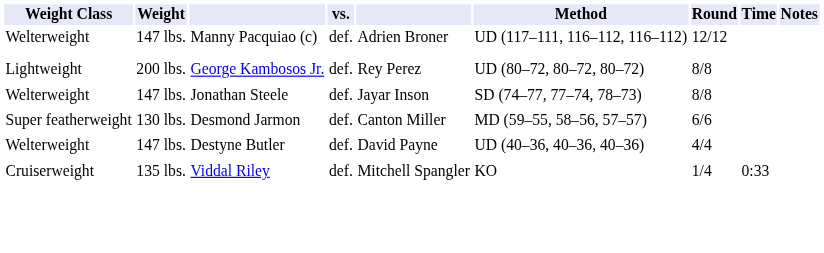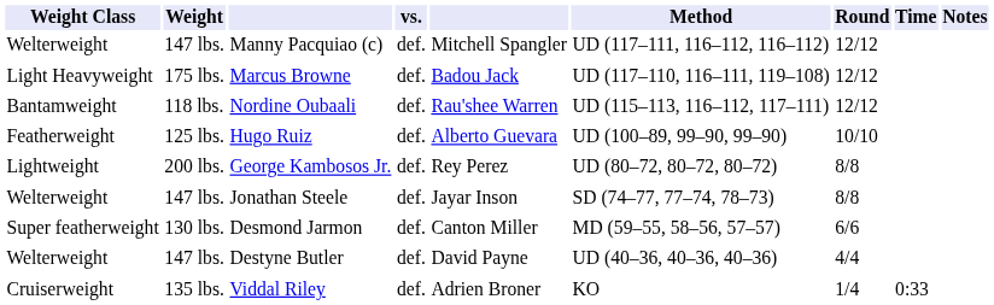 <table class="toccolours" style="font-size: 85%;">
 <tr>
 <th style="background:#e6e8fa; color:#000; text-align:center;">Weight Class</th>
 <th style="background:#e6e8fa; color:#000; text-align:center;">Weight</th>
 <th style="background:#e6e8fa; color:#000; text-align:center;"></th>
 <th style="background:#e6e8fa; color:#000; text-align:center;">vs.</th>
 <th style="background:#e6e8fa; color:#000; text-align:center;"></th>
 <th style="background:#e6e8fa; color:#000; text-align:center;">Method</th>
 <th style="background:#e6e8fa; color:#000; text-align:center;">Round</th>
 <th style="background:#e6e8fa; color:#000; text-align:center;">Time</th>
 <th style="background:#e6e8fa; color:#000; text-align:center;">Notes</th>
 </tr>
 <tr>
 <td>Welterweight</td>
 <td>147 lbs.</td>
 <td> Manny Pacquiao (c)</td>
 <td>def.</td>
-<td> Adrien Broner</td>
+<td> Mitchell Spangler</td>
 <td>UD (117–111, 116–112, 116–112)</td>
 <td>12/12</td>
 <td></td>
 <td></td>
 </tr>
 <tr>
 </tr>
 <tr>
+<td>Light Heavyweight</td>
+<td>175 lbs.</td>
+<td> <a href='#'>Marcus Browne</a></td>
+<td>def.</td>
+<td> <a href='#'>Badou Jack</a></td>
+<td>UD (117–110, 116–111, 119–108)</td>
+<td>12/12</td>
+<td></td>
+<td></td>
 </tr>
 <tr>
+</tr>
+<tr>
+<td>Bantamweight</td>
+<td>118 lbs.</td>
+<td> <a href='#'>Nordine Oubaali</a></td>
+<td>def.</td>
+<td> <a href='#'>Rau'shee Warren</a></td>
+<td>UD (115–113, 116–112, 117–111)</td>
+<td>12/12</td>
+<td></td>
+<td></td>
+</tr>
+<tr>
+</tr>
+<tr>
+<td>Featherweight</td>
+<td>125 lbs.</td>
+<td> <a href='#'>Hugo Ruiz</a></td>
+<td>def.</td>
+<td> <a href='#'>Alberto Guevara</a></td>
+<td>UD (100–89, 99–90, 99–90)</td>
+<td>10/10</td>
+<td></td>
+<td></td>
 </tr>
 <tr>
 </tr>
 <tr>
 <td>Lightweight</td>
 <td>200 lbs.</td>
 <td> <a href='#'>George Kambosos Jr.</a></td>
 <td>def.</td>
 <td> Rey Perez</td>
 <td>UD (80–72, 80–72, 80–72)</td>
 <td>8/8</td>
 <td></td>
 <td></td>
 </tr>
 <tr>
 </tr>
 <tr>
 <td>Welterweight</td>
 <td>147 lbs.</td>
 <td> Jonathan Steele</td>
 <td>def.</td>
 <td> Jayar Inson</td>
 <td>SD (74–77, 77–74, 78–73)</td>
 <td>8/8</td>
 <td></td>
 <td></td>
 </tr>
 <tr>
 </tr>
 <tr>
 <td>Super featherweight</td>
 <td>130 lbs.</td>
 <td> Desmond Jarmon</td>
 <td>def.</td>
 <td> Canton Miller</td>
 <td>MD (59–55, 58–56, 57–57)</td>
 <td>6/6</td>
 <td></td>
 <td></td>
 </tr>
 <tr>
 </tr>
 <tr>
 <td>Welterweight</td>
 <td>147 lbs.</td>
 <td> Destyne Butler</td>
 <td>def.</td>
 <td> David Payne</td>
 <td>UD (40–36, 40–36, 40–36)</td>
 <td>4/4</td>
 <td></td>
 <td></td>
 </tr>
 <tr>
 </tr>
 <tr>
 <td>Cruiserweight</td>
 <td>135 lbs.</td>
 <td> <a href='#'>Viddal Riley</a></td>
 <td>def.</td>
-<td> Mitchell Spangler</td>
+<td> Adrien Broner</td>
 <td>KO</td>
 <td>1/4</td>
 <td>0:33</td>
 <td></td>
 </tr>
 <tr>
 </tr>
 </table>
